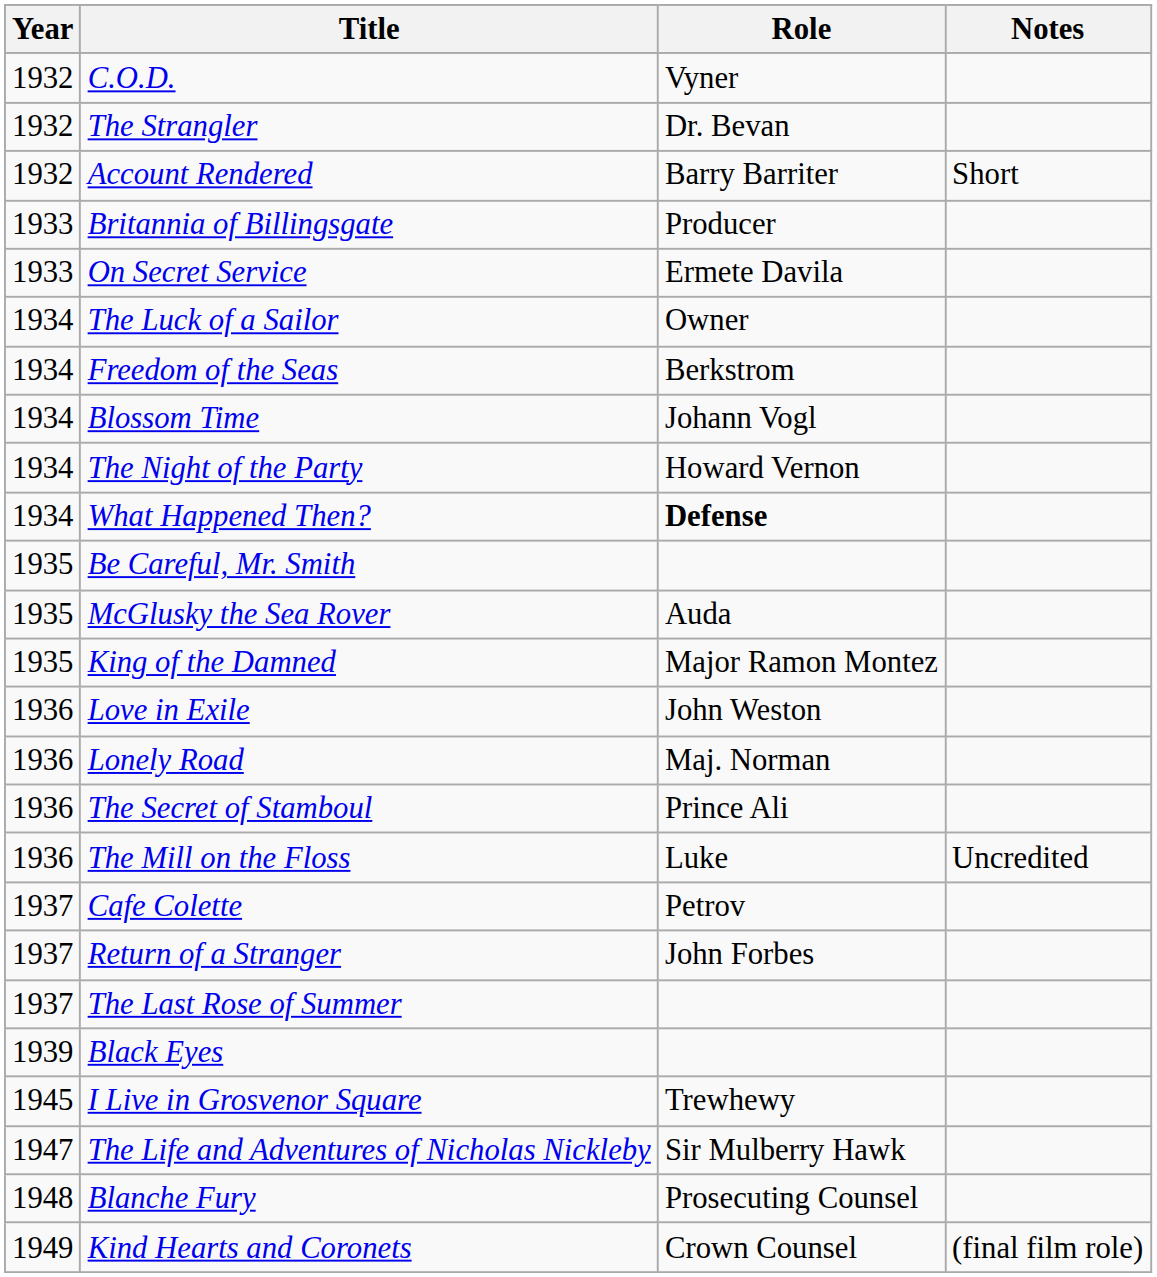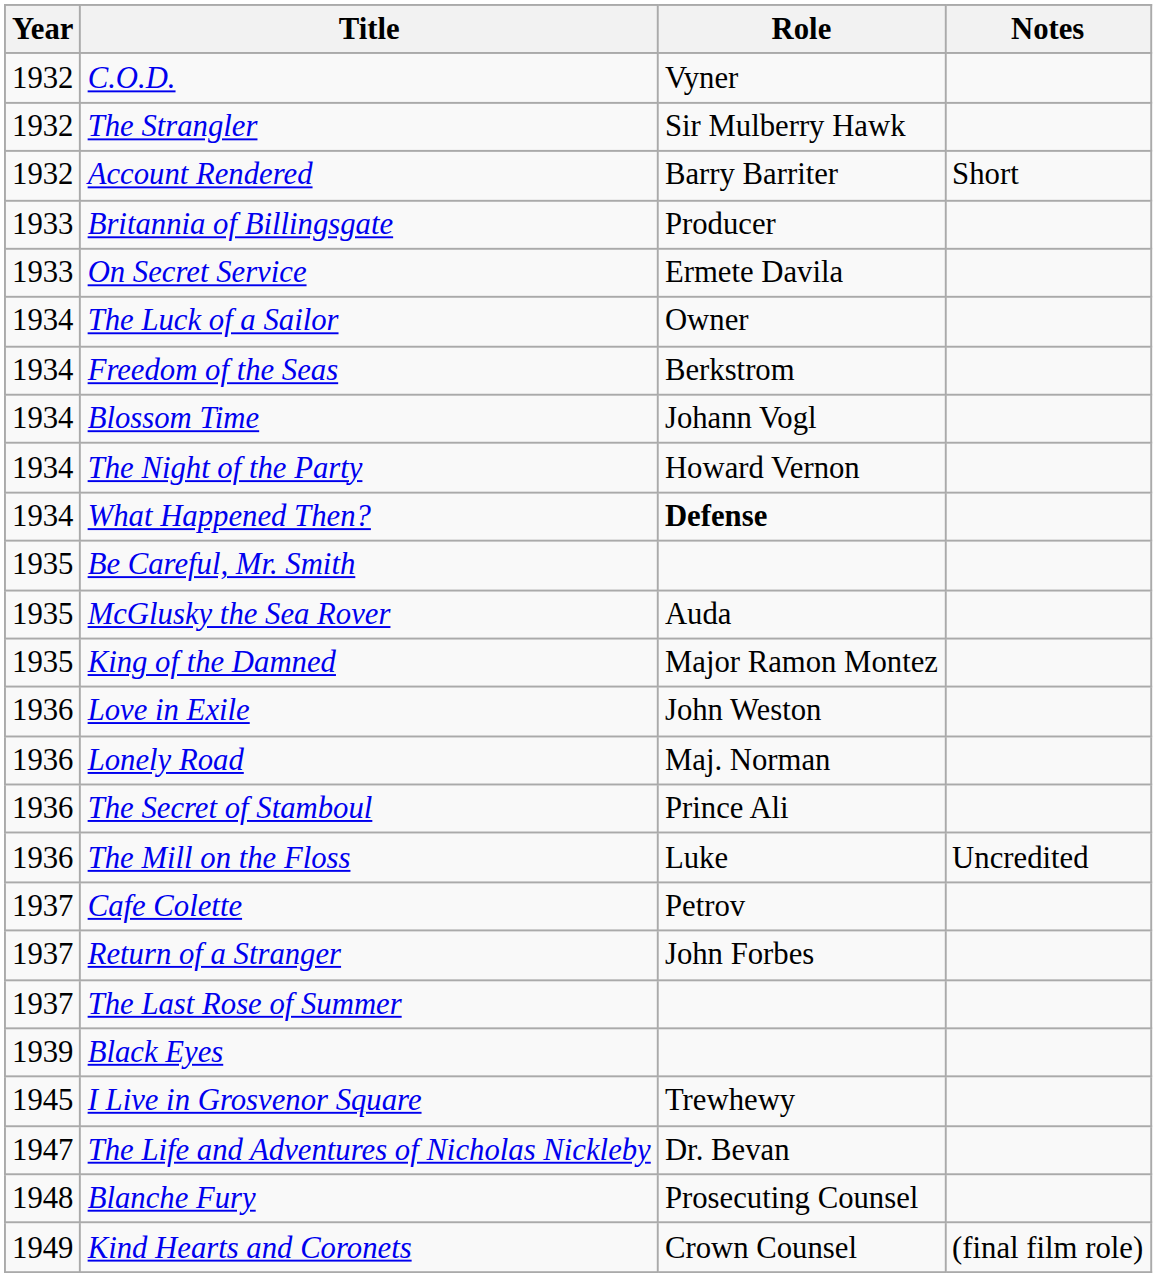 <table class="wikitable">
 <tr>
 <th>Year</th>
 <th>Title</th>
 <th>Role</th>
 <th>Notes</th>
 </tr>
 <tr>
 <td>1932</td>
 <td><em><a href='#'>C.O.D.</a></em></td>
 <td>Vyner</td>
 <td></td>
 </tr>
 <tr>
 <td>1932</td>
 <td><em><a href='#'>The Strangler</a></em></td>
-<td>Dr. Bevan</td>
+<td>Sir Mulberry Hawk</td>
 <td></td>
 </tr>
 <tr>
 <td>1932</td>
 <td><em><a href='#'>Account Rendered</a></em></td>
 <td>Barry Barriter</td>
 <td>Short</td>
 </tr>
 <tr>
 <td>1933</td>
 <td><em><a href='#'>Britannia of Billingsgate</a></em></td>
 <td>Producer</td>
 <td></td>
 </tr>
 <tr>
 <td>1933</td>
 <td><em><a href='#'>On Secret Service</a></em></td>
 <td>Ermete Davila</td>
 <td></td>
 </tr>
 <tr>
 <td>1934</td>
 <td><em><a href='#'>The Luck of a Sailor</a></em></td>
 <td>Owner</td>
 <td></td>
 </tr>
 <tr>
 <td>1934</td>
 <td><em><a href='#'>Freedom of the Seas</a></em></td>
 <td>Berkstrom</td>
 <td></td>
 </tr>
 <tr>
 <td>1934</td>
 <td><em><a href='#'>Blossom Time</a></em></td>
 <td>Johann Vogl</td>
 <td></td>
 </tr>
 <tr>
 <td>1934</td>
 <td><em><a href='#'>The Night of the Party</a></em></td>
 <td>Howard Vernon</td>
 <td></td>
 </tr>
 <tr>
 <td>1934</td>
 <td><em><a href='#'>What Happened Then?</a></em></td>
 <td><strong>Defense</strong></td>
 <td></td>
 </tr>
 <tr>
 <td>1935</td>
 <td><em><a href='#'>Be Careful, Mr. Smith</a></em></td>
 <td></td>
 <td></td>
 </tr>
 <tr>
 <td>1935</td>
 <td><em><a href='#'>McGlusky the Sea Rover</a></em></td>
 <td>Auda</td>
 <td></td>
 </tr>
 <tr>
 <td>1935</td>
 <td><em><a href='#'>King of the Damned</a></em></td>
 <td>Major Ramon Montez</td>
 <td></td>
 </tr>
 <tr>
 <td>1936</td>
 <td><em><a href='#'>Love in Exile</a></em></td>
 <td>John Weston</td>
 <td></td>
 </tr>
 <tr>
 <td>1936</td>
 <td><em><a href='#'>Lonely Road</a></em></td>
 <td>Maj. Norman</td>
 <td></td>
 </tr>
 <tr>
 <td>1936</td>
 <td><em><a href='#'>The Secret of Stamboul</a></em></td>
 <td>Prince Ali</td>
 <td></td>
 </tr>
 <tr>
 <td>1936</td>
 <td><em><a href='#'>The Mill on the Floss</a></em></td>
 <td>Luke</td>
 <td>Uncredited</td>
 </tr>
 <tr>
 <td>1937</td>
 <td><em><a href='#'>Cafe Colette</a></em></td>
 <td>Petrov</td>
 <td></td>
 </tr>
 <tr>
 <td>1937</td>
 <td><em><a href='#'>Return of a Stranger</a></em></td>
 <td>John Forbes</td>
 <td></td>
 </tr>
 <tr>
 <td>1937</td>
 <td><em><a href='#'>The Last Rose of Summer</a></em></td>
 <td></td>
 <td></td>
 </tr>
 <tr>
 <td>1939</td>
 <td><em><a href='#'>Black Eyes</a></em></td>
 <td></td>
 <td></td>
 </tr>
 <tr>
 <td>1945</td>
 <td><em><a href='#'>I Live in Grosvenor Square</a></em></td>
 <td>Trewhewy</td>
 <td></td>
 </tr>
 <tr>
 <td>1947</td>
 <td><em><a href='#'>The Life and Adventures of Nicholas Nickleby</a></em></td>
-<td>Sir Mulberry Hawk</td>
+<td>Dr. Bevan</td>
 <td></td>
 </tr>
 <tr>
 <td>1948</td>
 <td><em><a href='#'>Blanche Fury</a></em></td>
 <td>Prosecuting Counsel</td>
 <td></td>
 </tr>
 <tr>
 <td>1949</td>
 <td><em><a href='#'>Kind Hearts and Coronets</a></em></td>
 <td>Crown Counsel</td>
 <td>(final film role)</td>
 </tr>
 </table>
